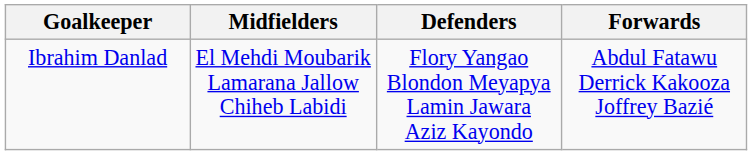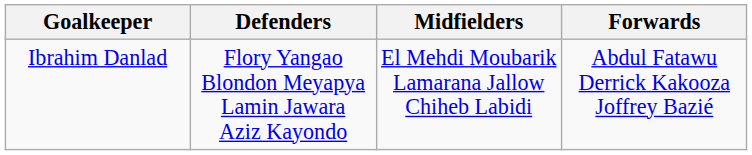 <table class="wikitable" style="margin:auto;text-align:center">
 <tr>
 <th style="width:25%;">Goalkeeper</th>
+<th style="width:25%;">Defenders</th>
 <th style="width:25%;">Midfielders</th>
-<th style="width:25%;">Defenders</th>
 <th style="width:25%;">Forwards</th>
 </tr>
 <tr style="vertical-align:top;">
 <td> <a href='#'>Ibrahim Danlad</a></td>
+<td> <a href='#'>Flory Yangao</a><br> <a href='#'>Blondon Meyapya</a><br> <a href='#'>Lamin Jawara</a><br> <a href='#'>Aziz Kayondo</a></td>
 <td> <a href='#'>El Mehdi Moubarik</a><br> <a href='#'>Lamarana Jallow</a><br> <a href='#'>Chiheb Labidi</a></td>
-<td> <a href='#'>Flory Yangao</a><br> <a href='#'>Blondon Meyapya</a><br> <a href='#'>Lamin Jawara</a><br> <a href='#'>Aziz Kayondo</a></td>
 <td> <a href='#'>Abdul Fatawu</a><br> <a href='#'>Derrick Kakooza</a><br> <a href='#'>Joffrey Bazié</a></td>
 </tr>
 </table>
